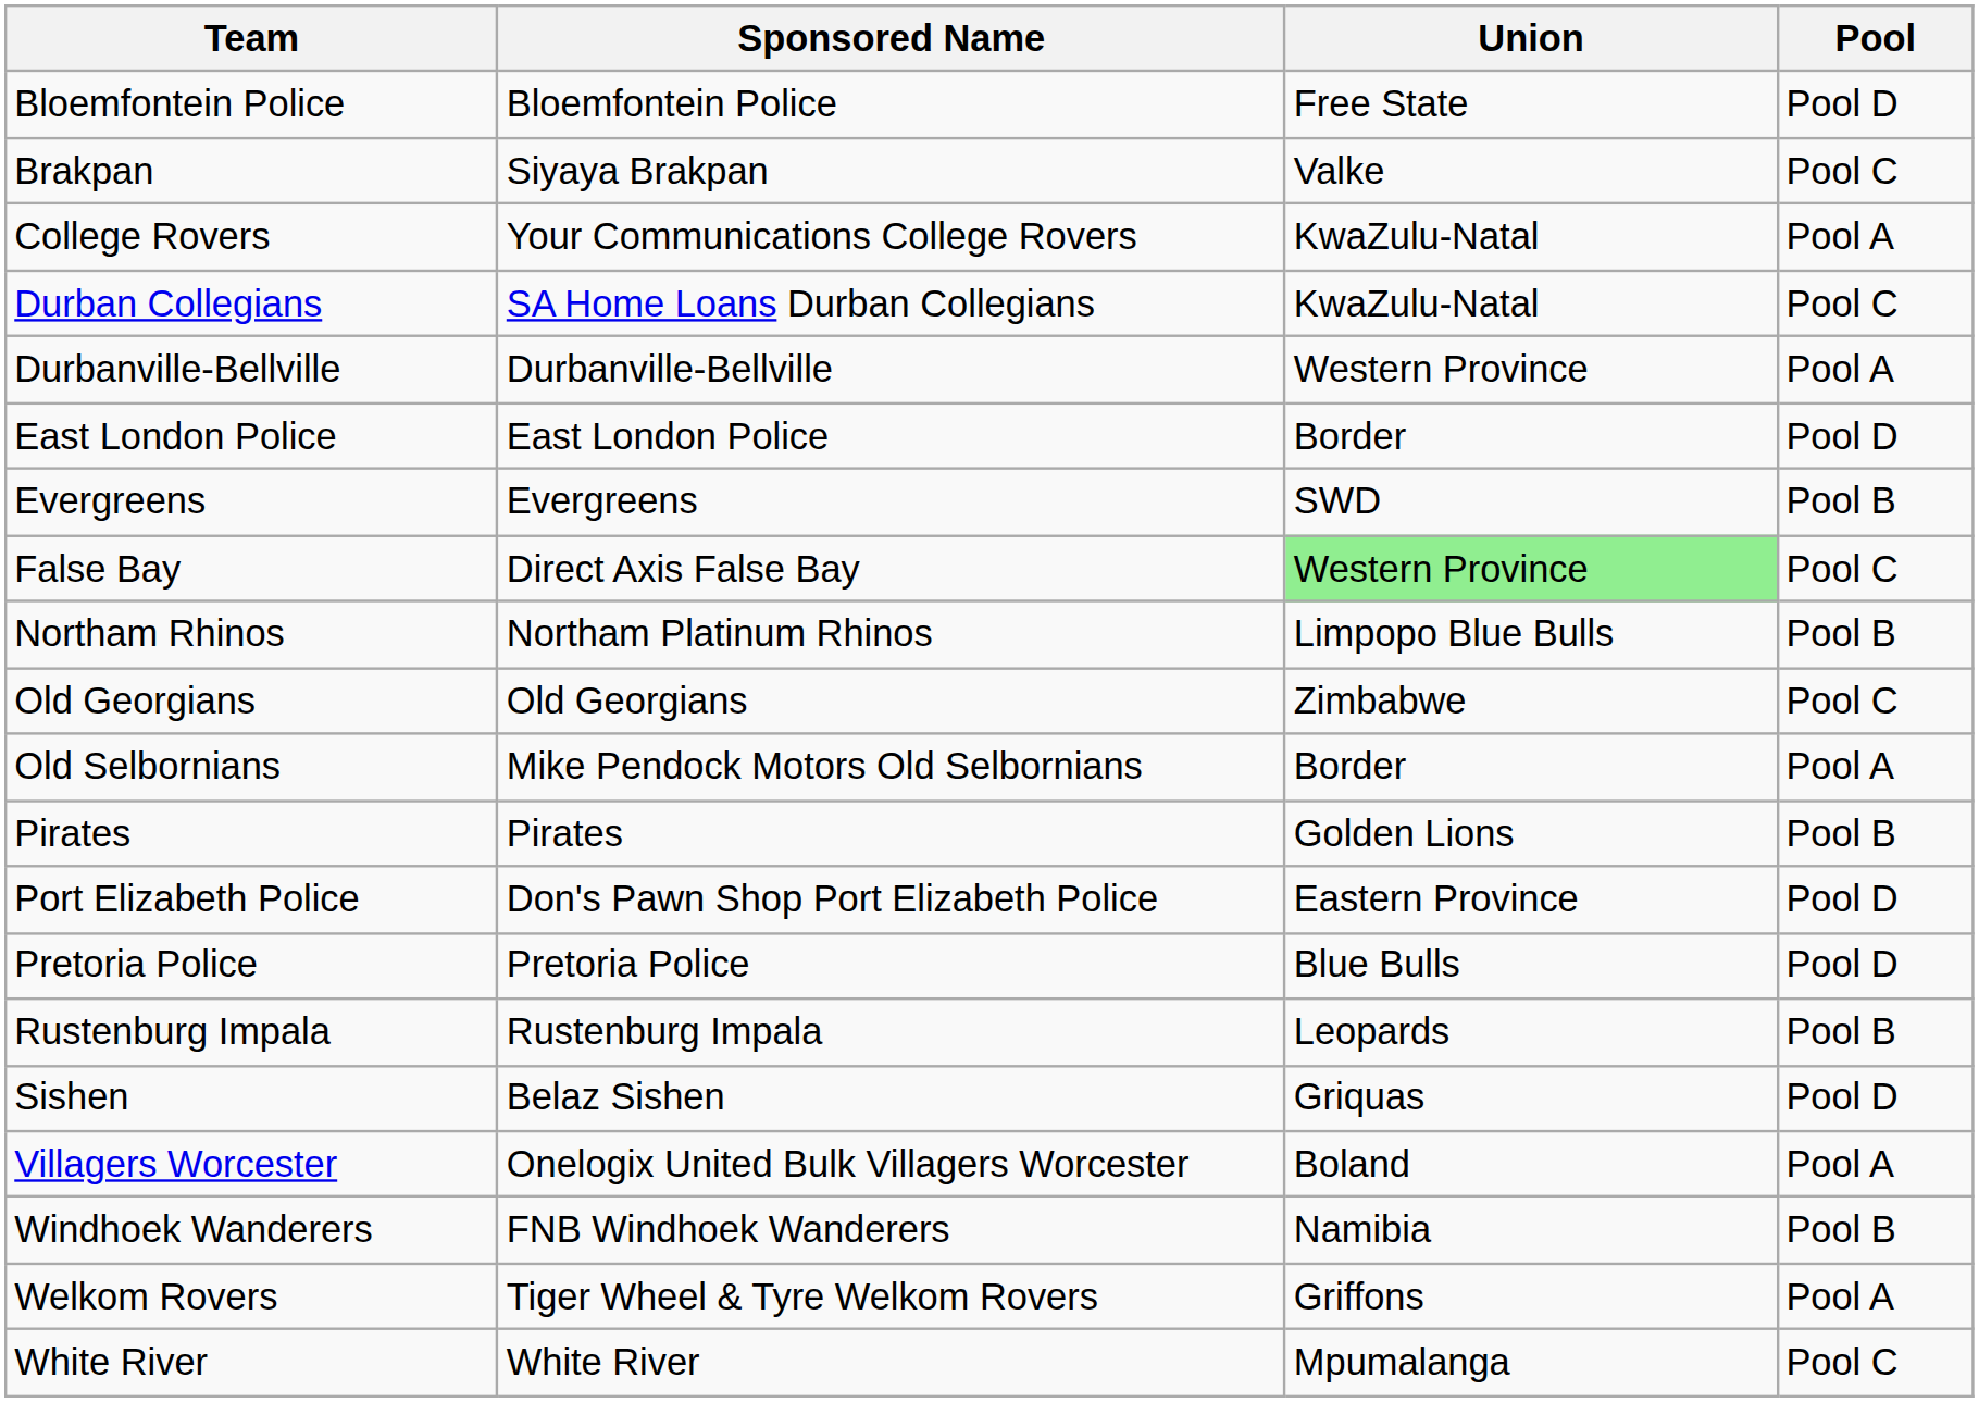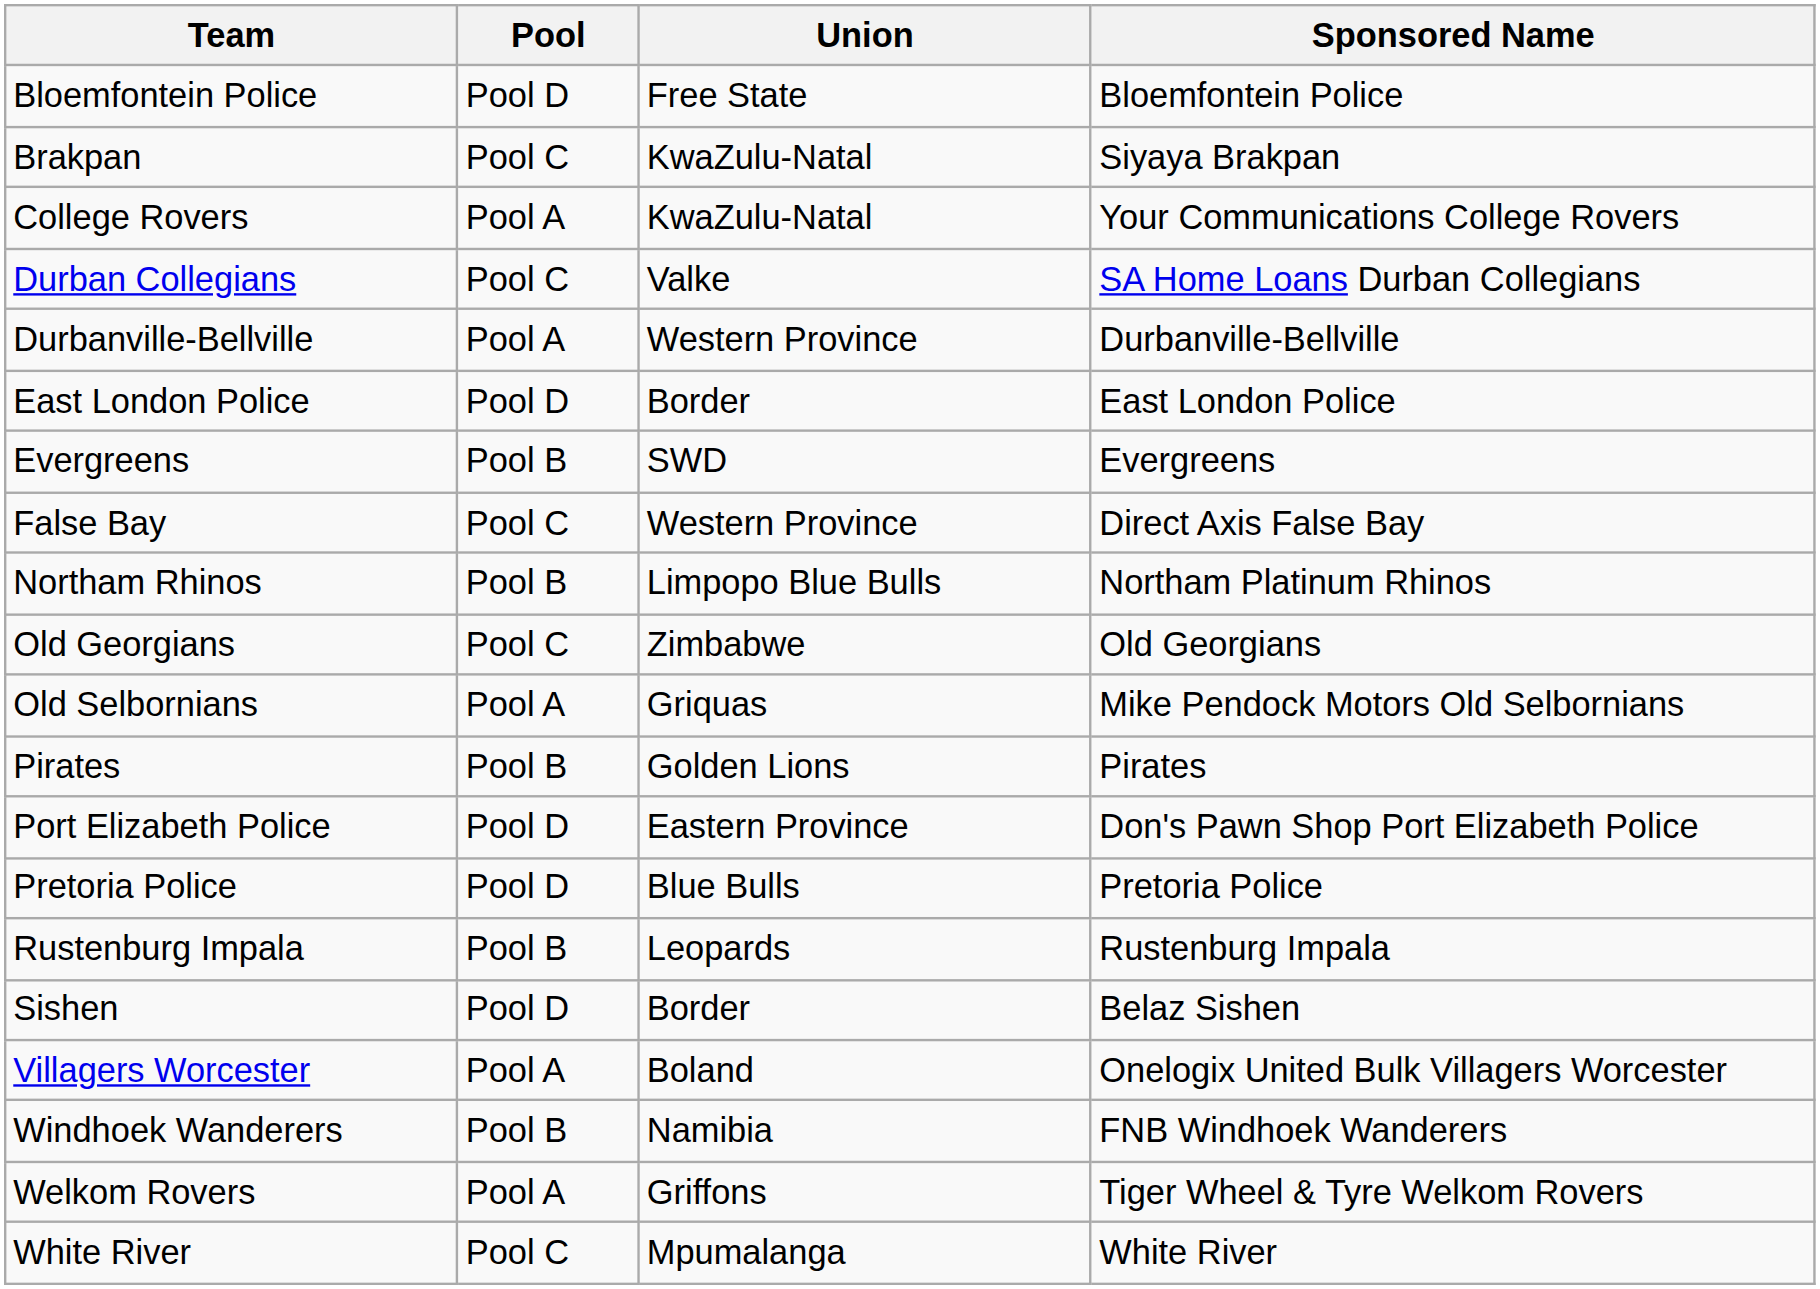 <table class="wikitable"  style="text-align:left; line-height:130%; font-size:90%; width:60%;">
 <tr>
 <th style="width:25%;">Team</th>
+<th style="width:10%;">Pool</th>
+<th style="width:25%;">Union</th>
 <th style="width:40%;">Sponsored Name</th>
-<th style="width:25%;">Union</th>
-<th style="width:10%;">Pool</th>
 </tr>
 <tr>
 <td>Bloemfontein Police</td>
+<td>Pool D</td>
+<td>Free State</td>
 <td>Bloemfontein Police</td>
-<td>Free State</td>
-<td>Pool D</td>
 </tr>
 <tr>
 <td>Brakpan</td>
+<td>Pool C</td>
+<td>KwaZulu-Natal</td>
 <td>Siyaya Brakpan</td>
-<td>Valke</td>
-<td>Pool C</td>
 </tr>
 <tr>
 <td>College Rovers</td>
+<td>Pool A</td>
+<td>KwaZulu-Natal</td>
 <td>Your Communications College Rovers</td>
-<td>KwaZulu-Natal</td>
-<td>Pool A</td>
 </tr>
 <tr>
 <td><a href='#'>Durban Collegians</a></td>
+<td>Pool C</td>
+<td>Valke</td>
 <td><a href='#'>SA Home Loans</a> Durban Collegians</td>
-<td>KwaZulu-Natal</td>
-<td>Pool C</td>
 </tr>
 <tr>
 <td>Durbanville-Bellville</td>
+<td>Pool A</td>
+<td>Western Province</td>
 <td>Durbanville-Bellville</td>
-<td>Western Province</td>
-<td>Pool A</td>
 </tr>
 <tr>
 <td>East London Police</td>
+<td>Pool D</td>
+<td>Border</td>
 <td>East London Police</td>
-<td>Border</td>
-<td>Pool D</td>
 </tr>
 <tr>
 <td>Evergreens</td>
+<td>Pool B</td>
+<td>SWD</td>
 <td>Evergreens</td>
-<td>SWD</td>
-<td>Pool B</td>
 </tr>
 <tr>
 <td>False Bay</td>
+<td>Pool C</td>
+<td>Western Province</td>
 <td>Direct Axis False Bay</td>
-<td style="background: lightgreen;">Western Province</td>
-<td>Pool C</td>
 </tr>
 <tr>
 <td>Northam Rhinos</td>
+<td>Pool B</td>
+<td>Limpopo Blue Bulls</td>
 <td>Northam Platinum Rhinos</td>
-<td>Limpopo Blue Bulls</td>
-<td>Pool B</td>
 </tr>
 <tr>
 <td>Old Georgians</td>
+<td>Pool C</td>
+<td>Zimbabwe</td>
 <td>Old Georgians</td>
-<td>Zimbabwe</td>
-<td>Pool C</td>
 </tr>
 <tr>
 <td>Old Selbornians</td>
+<td>Pool A</td>
+<td>Griquas</td>
 <td>Mike Pendock Motors Old Selbornians</td>
-<td>Border</td>
-<td>Pool A</td>
 </tr>
 <tr>
 <td>Pirates</td>
+<td>Pool B</td>
+<td>Golden Lions</td>
 <td>Pirates</td>
-<td>Golden Lions</td>
-<td>Pool B</td>
 </tr>
 <tr>
 <td>Port Elizabeth Police</td>
+<td>Pool D</td>
+<td>Eastern Province</td>
 <td>Don's Pawn Shop Port Elizabeth Police</td>
-<td>Eastern Province</td>
-<td>Pool D</td>
 </tr>
 <tr>
 <td>Pretoria Police</td>
+<td>Pool D</td>
+<td>Blue Bulls</td>
 <td>Pretoria Police</td>
-<td>Blue Bulls</td>
-<td>Pool D</td>
 </tr>
 <tr>
 <td>Rustenburg Impala</td>
+<td>Pool B</td>
+<td>Leopards</td>
 <td>Rustenburg Impala</td>
-<td>Leopards</td>
-<td>Pool B</td>
 </tr>
 <tr>
 <td>Sishen</td>
+<td>Pool D</td>
+<td>Border</td>
 <td>Belaz Sishen</td>
-<td>Griquas</td>
-<td>Pool D</td>
 </tr>
 <tr>
 <td><a href='#'>Villagers Worcester</a></td>
+<td>Pool A</td>
+<td>Boland</td>
 <td>Onelogix United Bulk Villagers Worcester</td>
-<td>Boland</td>
-<td>Pool A</td>
 </tr>
 <tr>
 <td>Windhoek Wanderers</td>
+<td>Pool B</td>
+<td>Namibia</td>
 <td>FNB Windhoek Wanderers</td>
-<td>Namibia</td>
-<td>Pool B</td>
 </tr>
 <tr>
 <td>Welkom Rovers</td>
+<td>Pool A</td>
+<td>Griffons</td>
 <td>Tiger Wheel & Tyre Welkom Rovers</td>
-<td>Griffons</td>
-<td>Pool A</td>
 </tr>
 <tr>
 <td>White River</td>
+<td>Pool C</td>
+<td>Mpumalanga</td>
 <td>White River</td>
-<td>Mpumalanga</td>
-<td>Pool C</td>
 </tr>
 </table>
